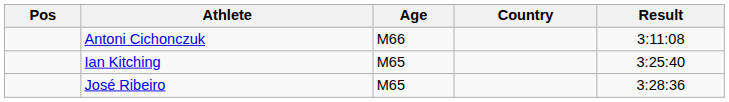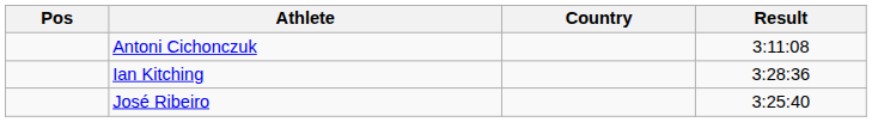 <table class="wikitable"  style="text-align:center; width:50%;">
 <tr>
 <th>Pos</th>
 <th>Athlete</th>
-<th>Age</th>
 <th>Country</th>
 <th>Result</th>
 </tr>
 <tr>
 <td align=center></td>
 <td align=left><a href='#'>Antoni Cichonczuk</a></td>
-<td align=left>M66</td>
 <td align=left></td>
 <td>3:11:08</td>
 </tr>
 <tr>
 <td align=center></td>
 <td align=left><a href='#'>Ian Kitching</a></td>
-<td align=left>M65</td>
 <td align=left></td>
-<td>3:25:40</td>
+<td>3:28:36</td>
 </tr>
 <tr>
 <td align=center></td>
 <td align=left><a href='#'>José Ribeiro</a></td>
-<td align=left>M65</td>
 <td align=left></td>
-<td>3:28:36</td>
+<td>3:25:40</td>
 </tr>
 </table>
